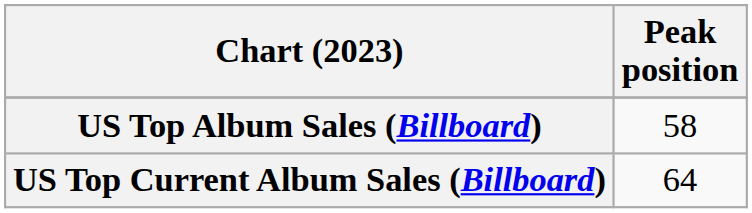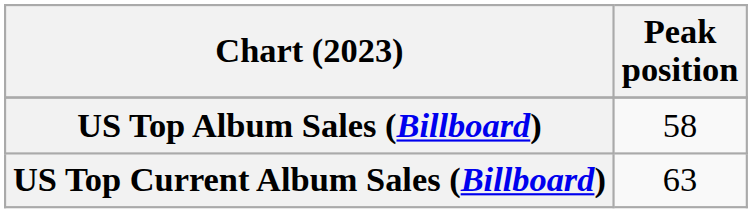 <table class="wikitable sortable plainrowheaders" style="text-align:center">
 <tr>
 <th scope="col">Chart (2023)</th>
 <th scope="col">Peak<br>position</th>
 </tr>
 <tr>
 </tr>
 <tr>
 <th scope="row">US Top Album Sales (<em><a href='#'>Billboard</a></em>)</th>
 <td style="text-align:center">58</td>
 </tr>
 <tr>
 <th scope="row">US Top Current Album Sales (<em><a href='#'>Billboard</a></em>)</th>
-<td style="text-align:center">64</td>
+<td style="text-align:center">63</td>
 </tr>
 </table>
